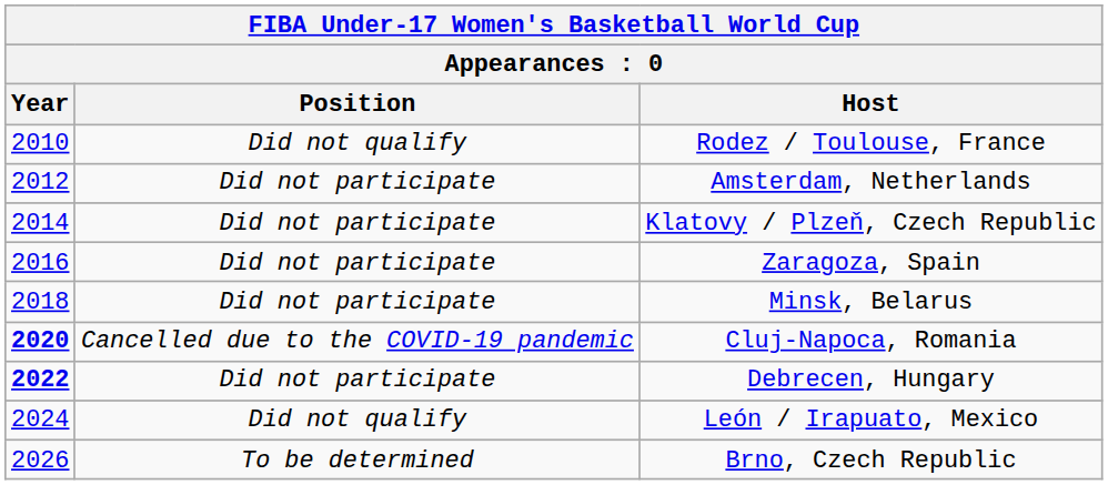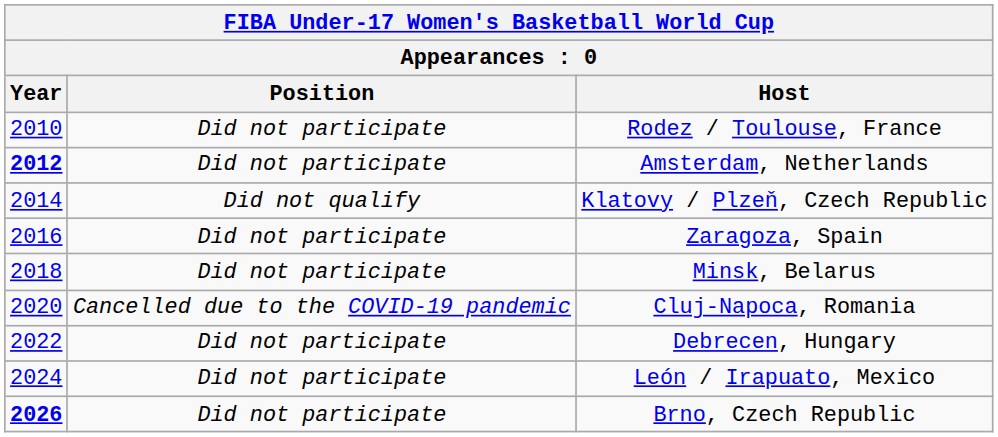 <table class="wikitable" style="text-align: center;font-size:100%;">
 <tr>
 <th colspan=20><a href='#'>FIBA Under-17 Women's Basketball World Cup</a></th>
 </tr>
 <tr>
 <th colspan=20>Appearances : 0</th>
 </tr>
 <tr>
 <th>Year</th>
 <th>Position</th>
 <th>Host</th>
 </tr>
 <tr valign="top" bgcolor=>
 <td> <a href='#'>2010</a></td>
-<td><em>Did not qualify</em></td>
+<td><em>Did not participate</em></td>
 <td><a href='#'>Rodez</a> / <a href='#'>Toulouse</a>, France</td>
 </tr>
 <tr valign="top" bgcolor=>
-<td> <a href='#'>2012</a></td>
+<td><strong> <a href='#'>2012</a></strong></td>
 <td><em>Did not participate</em></td>
 <td><a href='#'>Amsterdam</a>, Netherlands</td>
 </tr>
 <tr valign="top" bgcolor=>
 <td> <a href='#'>2014</a></td>
-<td><em>Did not participate</em></td>
+<td><em>Did not qualify</em></td>
 <td><a href='#'>Klatovy</a> / <a href='#'>Plzeň</a>, Czech Republic</td>
 </tr>
 <tr valign="top" bgcolor=>
 <td> <a href='#'>2016</a></td>
 <td><em>Did not participate</em></td>
 <td><a href='#'>Zaragoza</a>, Spain</td>
 </tr>
 <tr valign="top" bgcolor=>
 <td> <a href='#'>2018</a></td>
 <td><em>Did not participate</em></td>
 <td><a href='#'>Minsk</a>, Belarus</td>
 </tr>
 <tr valign="top" bgcolor=>
-<td><strong> <a href='#'>2020</a></strong></td>
+<td> <a href='#'>2020</a></td>
 <td><em>Cancelled due to the <a href='#'>COVID-19 pandemic</a></em></td>
 <td><a href='#'>Cluj-Napoca</a>, Romania</td>
 </tr>
 <tr valign="top" bgcolor=>
-<td><strong> <a href='#'>2022</a></strong></td>
+<td> <a href='#'>2022</a></td>
 <td><em>Did not participate</em></td>
 <td><a href='#'>Debrecen</a>, Hungary</td>
 </tr>
 <tr valign="top" bgcolor=>
 <td> <a href='#'>2024</a></td>
-<td><em>Did not qualify</em></td>
+<td><em>Did not participate</em></td>
 <td><a href='#'>León</a> / <a href='#'>Irapuato</a>, Mexico</td>
 </tr>
 <tr valign="top" bgcolor=>
-<td> <a href='#'>2026</a></td>
-<td><em>To be determined</em></td>
+<td><strong> <a href='#'>2026</a></strong></td>
+<td><em>Did not participate</em></td>
 <td><a href='#'>Brno</a>, Czech Republic</td>
 </tr>
 </table>
